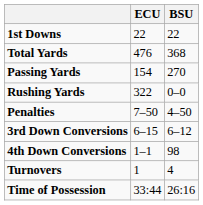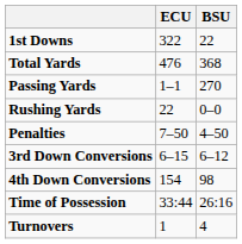 <table class="wikitable">
 <tr>
 <th></th>
 <th>ECU</th>
 <th>BSU</th>
 </tr>
 <tr>
 <td><strong>1st Downs</strong></td>
-<td>22</td>
+<td>322</td>
 <td>22</td>
 </tr>
 <tr>
 <td><strong>Total Yards</strong></td>
 <td>476</td>
 <td>368</td>
 </tr>
 <tr>
 <td><strong>Passing Yards</strong></td>
-<td>154</td>
+<td>1–1</td>
 <td>270</td>
 </tr>
 <tr>
 <td><strong>Rushing Yards</strong></td>
-<td>322</td>
+<td>22</td>
 <td>0–0</td>
 </tr>
 <tr>
 <td><strong>Penalties</strong></td>
 <td>7–50</td>
 <td>4–50</td>
 </tr>
 <tr>
 <td><strong>3rd Down Conversions</strong></td>
 <td>6–15</td>
 <td>6–12</td>
 </tr>
 <tr>
 <td><strong>4th Down Conversions</strong></td>
-<td>1–1</td>
+<td>154</td>
 <td>98</td>
+</tr>
+<tr>
+<td><strong>Time of Possession</strong></td>
+<td>33:44</td>
+<td>26:16</td>
 </tr>
 <tr>
 <td><strong>Turnovers</strong></td>
 <td>1</td>
 <td>4</td>
 </tr>
-<tr>
-<td><strong>Time of Possession</strong></td>
-<td>33:44</td>
-<td>26:16</td>
-</tr>
 </table>
